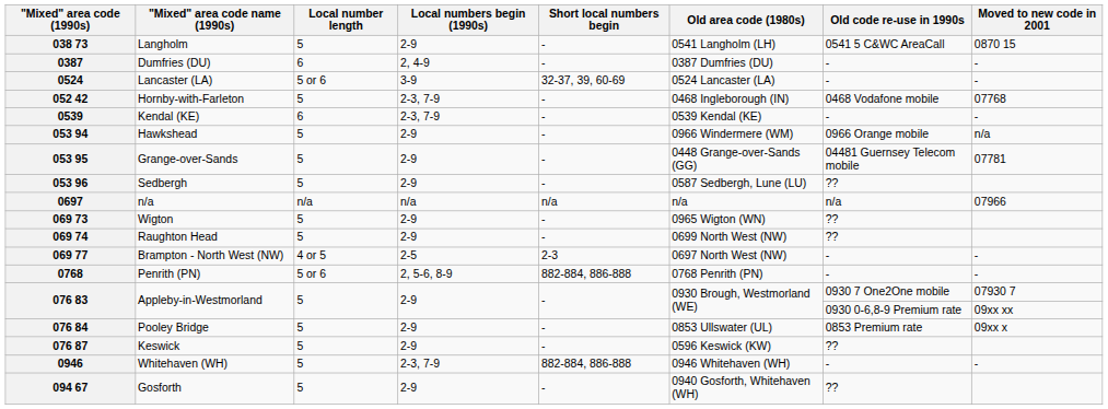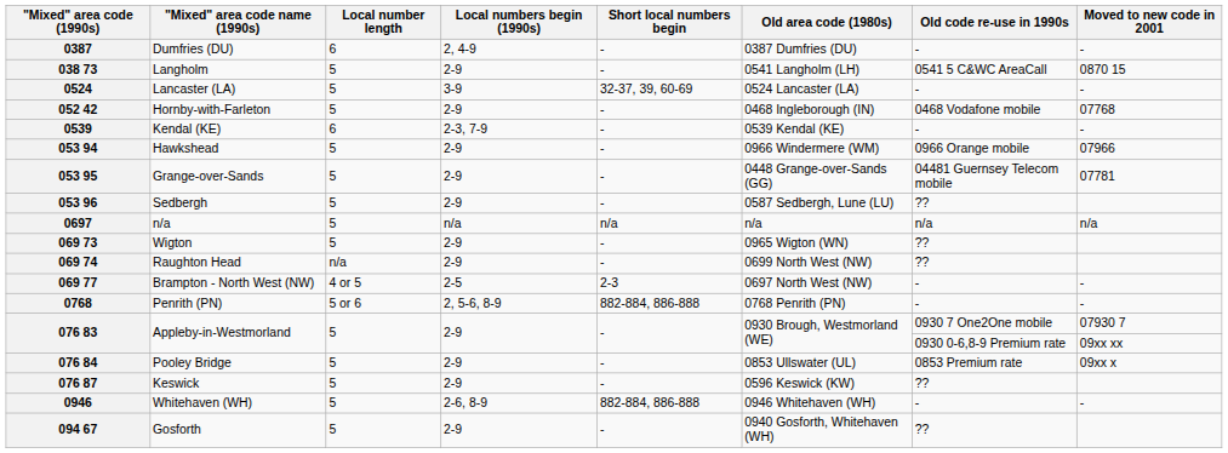 <table class="wikitable" style="margin-left: 1.5em;">
 <tr>
 <th>"Mixed" area code (1990s)</th>
 <th>"Mixed" area code name (1990s)</th>
 <th>Local number length</th>
 <th>Local numbers begin (1990s)</th>
 <th>Short local numbers begin</th>
 <th>Old area code (1980s)</th>
 <th>Old code re-use in 1990s</th>
 <th>Moved to new code in 2001</th>
 </tr>
 <tr>
+<th scope="row">0387</th>
+<td>Dumfries (DU)</td>
+<td>6</td>
+<td>2, 4-9</td>
+<td>-</td>
+<td>0387 Dumfries (DU)</td>
+<td>-</td>
+<td>-</td>
+</tr>
+<tr>
 <th scope="row">038 73</th>
 <td>Langholm</td>
 <td>5</td>
 <td>2-9</td>
 <td>-</td>
 <td>0541 Langholm (LH)</td>
 <td>0541 5 C&WC AreaCall</td>
 <td>0870 15</td>
 </tr>
 <tr>
-<th scope="row">0387</th>
-<td>Dumfries (DU)</td>
-<td>6</td>
-<td>2, 4-9</td>
-<td>-</td>
-<td>0387 Dumfries (DU)</td>
-<td>-</td>
-<td>-</td>
-</tr>
-<tr>
 <th scope="row">0524</th>
 <td>Lancaster (LA)</td>
-<td>5 or 6</td>
+<td>5</td>
 <td>3-9</td>
 <td>32-37, 39, 60-69</td>
 <td>0524 Lancaster (LA)</td>
 <td>-</td>
 <td>-</td>
 </tr>
 <tr>
 <th scope="row">052 42</th>
 <td>Hornby-with-Farleton</td>
 <td>5</td>
-<td>2-3, 7-9</td>
+<td>2-9</td>
 <td>-</td>
 <td>0468 Ingleborough (IN)</td>
 <td>0468 Vodafone mobile</td>
 <td>07768</td>
 </tr>
 <tr>
 <th scope="row">0539</th>
 <td>Kendal (KE)</td>
 <td>6</td>
 <td>2-3, 7-9</td>
 <td>-</td>
 <td>0539 Kendal (KE)</td>
 <td>-</td>
 <td>-</td>
 </tr>
 <tr>
 <th scope="row">053 94</th>
 <td>Hawkshead</td>
 <td>5</td>
 <td>2-9</td>
 <td>-</td>
 <td>0966 Windermere (WM)</td>
 <td>0966 Orange mobile</td>
-<td>n/a</td>
+<td>07966</td>
 </tr>
 <tr>
 <th scope="row">053 95</th>
 <td>Grange-over-Sands</td>
 <td>5</td>
 <td>2-9</td>
 <td>-</td>
 <td>0448 Grange-over-Sands (GG)</td>
 <td>04481 Guernsey Telecom mobile</td>
 <td>07781</td>
 </tr>
 <tr>
 <th scope="row">053 96</th>
 <td>Sedbergh</td>
 <td>5</td>
 <td>2-9</td>
 <td>-</td>
 <td>0587 Sedbergh, Lune (LU)</td>
 <td>??</td>
 <td></td>
 </tr>
 <tr>
 <th scope="row">0697</th>
 <td>n/a</td>
+<td>5</td>
 <td>n/a</td>
 <td>n/a</td>
 <td>n/a</td>
 <td>n/a</td>
 <td>n/a</td>
-<td>07966</td>
 </tr>
 <tr>
 <th scope="row">069 73</th>
 <td>Wigton</td>
 <td>5</td>
 <td>2-9</td>
 <td>-</td>
 <td>0965 Wigton (WN)</td>
 <td>??</td>
 <td></td>
 </tr>
 <tr>
 <th scope="row">069 74</th>
 <td>Raughton Head</td>
-<td>5</td>
+<td>n/a</td>
 <td>2-9</td>
 <td>-</td>
 <td>0699 North West (NW)</td>
 <td>??</td>
 <td></td>
 </tr>
 <tr>
 <th scope="row">069 77</th>
 <td>Brampton - North West (NW)</td>
 <td>4 or 5</td>
 <td>2-5</td>
 <td>2-3</td>
 <td>0697 North West (NW)</td>
 <td>-</td>
 <td>-</td>
 </tr>
 <tr>
 <th scope="row">0768</th>
 <td>Penrith (PN)</td>
 <td>5 or 6</td>
 <td>2, 5-6, 8-9</td>
 <td>882-884, 886-888</td>
 <td>0768 Penrith (PN)</td>
 <td>-</td>
 <td>-</td>
 </tr>
 <tr>
 <th rowspan="2" scope="row">076 83</th>
 <td rowspan="2">Appleby-in-Westmorland</td>
 <td rowspan="2">5</td>
 <td rowspan="2">2-9</td>
 <td rowspan="2">-</td>
 <td rowspan="2">0930 Brough, Westmorland (WE)</td>
 <td>0930 7 One2One mobile</td>
 <td>07930 7</td>
 </tr>
 <tr>
 <td>0930 0-6,8-9 Premium rate</td>
 <td>09xx xx</td>
 </tr>
 <tr>
 <th scope="row">076 84</th>
 <td>Pooley Bridge</td>
 <td>5</td>
 <td>2-9</td>
 <td>-</td>
 <td>0853 Ullswater (UL)</td>
 <td>0853 Premium rate</td>
 <td>09xx x</td>
 </tr>
 <tr>
 <th scope="row">076 87</th>
 <td>Keswick</td>
 <td>5</td>
 <td>2-9</td>
 <td>-</td>
 <td>0596 Keswick (KW)</td>
 <td>??</td>
 <td></td>
 </tr>
 <tr>
 <th scope="row">0946</th>
 <td>Whitehaven (WH)</td>
 <td>5</td>
-<td>2-3, 7-9</td>
+<td>2-6, 8-9</td>
 <td>882-884, 886-888</td>
 <td>0946 Whitehaven (WH)</td>
 <td>-</td>
 <td>-</td>
 </tr>
 <tr>
 <th scope="row">094 67</th>
 <td>Gosforth</td>
 <td>5</td>
 <td>2-9</td>
 <td>-</td>
 <td>0940 Gosforth, Whitehaven (WH)</td>
 <td>??</td>
 <td></td>
 </tr>
 </table>
